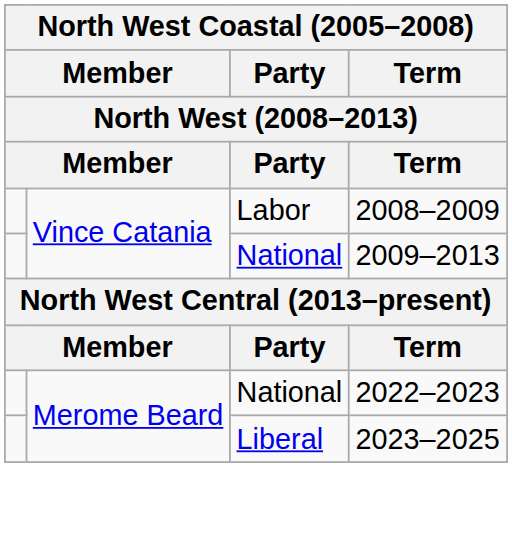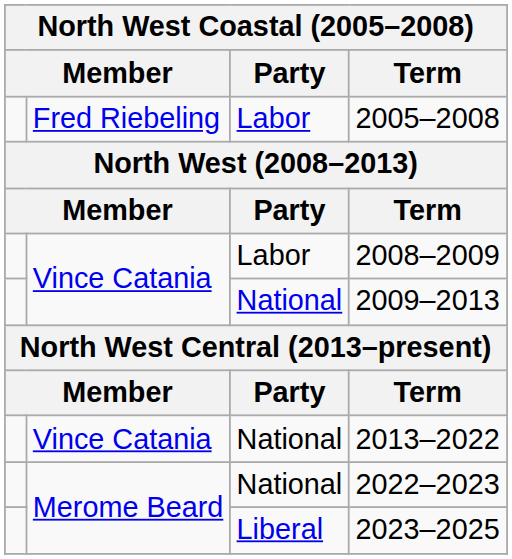 <table class="wikitable">
 <tr>
 <th colspan="4">North West Coastal (2005–2008)</th>
 </tr>
 <tr>
 <th colspan="2">Member</th>
 <th>Party</th>
 <th>Term</th>
+</tr>
+<tr>
+<td> </td>
+<td><a href='#'>Fred Riebeling</a></td>
+<td><a href='#'>Labor</a></td>
+<td>2005–2008</td>
 </tr>
 <tr>
 <th colspan="4">North West (2008–2013)</th>
 </tr>
 <tr>
 <th colspan="2">Member</th>
 <th>Party</th>
 <th>Term</th>
 </tr>
 <tr>
 <td> </td>
 <td rowspan="2"><a href='#'>Vince Catania</a></td>
 <td>Labor</td>
 <td>2008–2009</td>
 </tr>
 <tr>
 <td> </td>
 <td><a href='#'>National</a></td>
 <td>2009–2013</td>
 </tr>
 <tr>
 <th colspan="4">North West Central (2013–present)</th>
 </tr>
 <tr>
 <th colspan="2">Member</th>
 <th>Party</th>
 <th>Term</th>
 </tr>
 <tr>
 <td> </td>
+<td><a href='#'>Vince Catania</a></td>
+<td>National</td>
+<td>2013–2022</td>
+</tr>
+<tr>
+<td> </td>
 <td rowspan="2"><a href='#'>Merome Beard</a></td>
 <td>National</td>
 <td>2022–2023</td>
 </tr>
 <tr>
 <td> </td>
 <td><a href='#'>Liberal</a></td>
 <td>2023–2025</td>
 </tr>
 </table>
